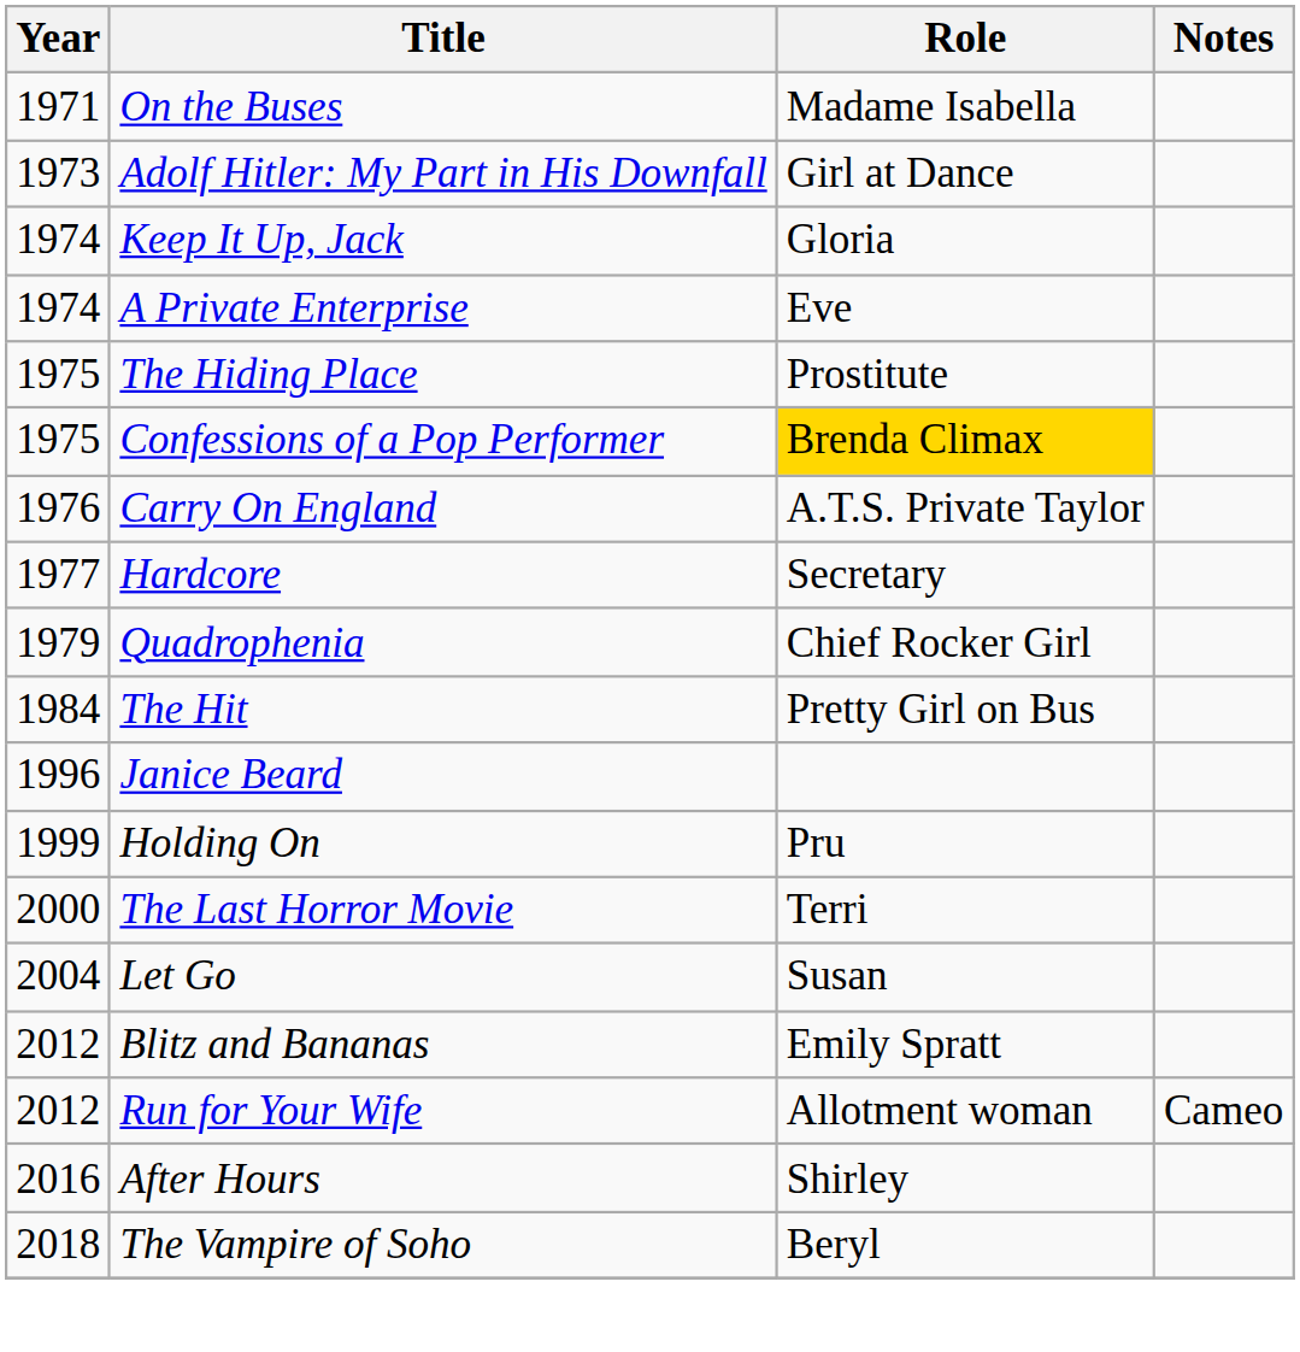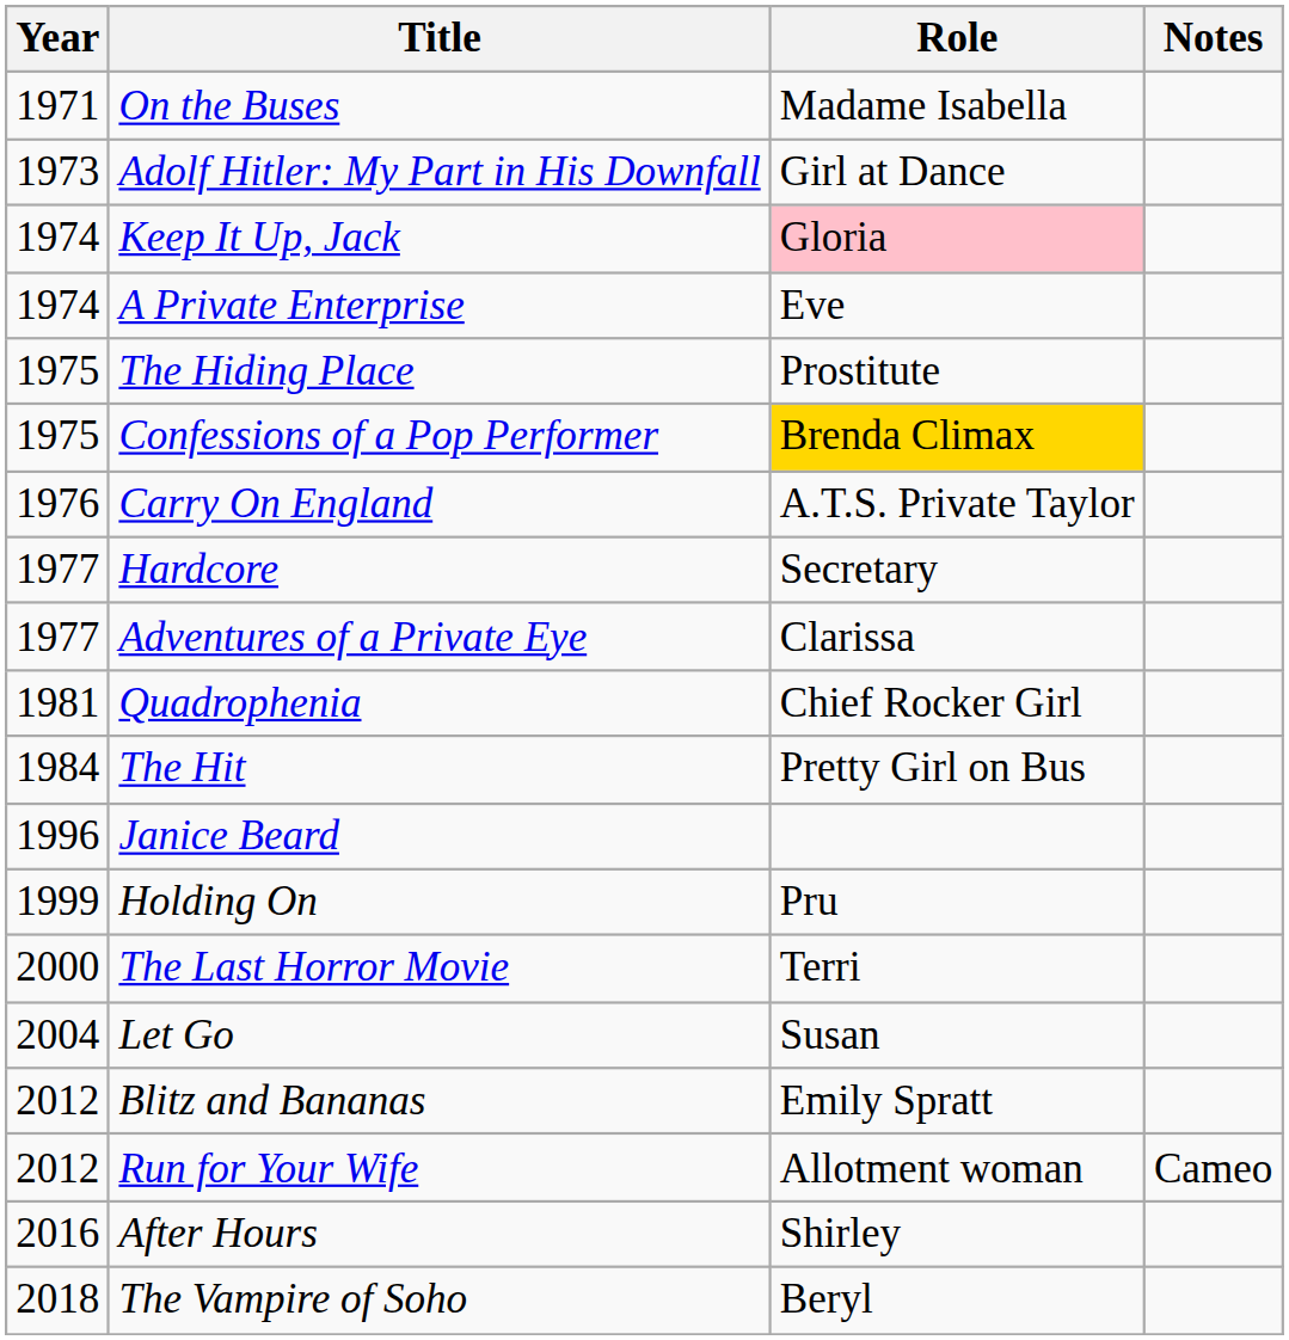 <table class="wikitable">
 <tr>
 <th>Year</th>
 <th>Title</th>
 <th>Role</th>
 <th>Notes</th>
 </tr>
 <tr>
 <td>1971</td>
 <td><em><a href='#'>On the Buses</a></em></td>
 <td>Madame Isabella</td>
 <td></td>
 </tr>
 <tr>
 <td>1973</td>
 <td><em><a href='#'>Adolf Hitler: My Part in His Downfall</a></em></td>
 <td>Girl at Dance</td>
 <td></td>
 </tr>
 <tr>
 <td>1974</td>
 <td><em><a href='#'>Keep It Up, Jack</a></em></td>
-<td>Gloria</td>
+<td style="background: pink;">Gloria</td>
 <td></td>
 </tr>
 <tr>
 <td>1974</td>
 <td><em><a href='#'>A Private Enterprise</a></em></td>
 <td>Eve</td>
 <td></td>
 </tr>
 <tr>
 <td>1975</td>
 <td><em><a href='#'>The Hiding Place</a></em></td>
 <td>Prostitute</td>
 <td></td>
 </tr>
 <tr>
 <td>1975</td>
 <td><em><a href='#'>Confessions of a Pop Performer</a></em></td>
 <td style="background: gold;">Brenda Climax</td>
 <td></td>
 </tr>
 <tr>
 <td>1976</td>
 <td><em><a href='#'>Carry On England</a></em></td>
 <td>A.T.S. Private Taylor</td>
 <td></td>
 </tr>
 <tr>
 <td>1977</td>
 <td><em><a href='#'>Hardcore</a></em></td>
 <td>Secretary</td>
 <td></td>
 </tr>
 <tr>
-<td>1979</td>
+<td>1977</td>
+<td><em><a href='#'>Adventures of a Private Eye</a></em></td>
+<td>Clarissa</td>
+<td></td>
+</tr>
+<tr>
+<td>1981</td>
 <td><em><a href='#'>Quadrophenia</a></em></td>
 <td>Chief Rocker Girl</td>
 <td></td>
 </tr>
 <tr>
 <td>1984</td>
 <td><em><a href='#'>The Hit</a></em></td>
 <td>Pretty Girl on Bus</td>
 <td></td>
 </tr>
 <tr>
 <td>1996</td>
 <td><em><a href='#'>Janice Beard</a></em></td>
 <td></td>
 <td></td>
 </tr>
 <tr>
 <td>1999</td>
 <td><em>Holding On</em></td>
 <td>Pru</td>
 <td></td>
 </tr>
 <tr>
 <td>2000</td>
 <td><em><a href='#'>The Last Horror Movie</a></em></td>
 <td>Terri</td>
 <td></td>
 </tr>
 <tr>
 <td>2004</td>
 <td><em>Let Go</em></td>
 <td>Susan</td>
 <td></td>
 </tr>
 <tr>
 <td>2012</td>
 <td><em>Blitz and Bananas</em></td>
 <td>Emily Spratt</td>
 <td></td>
 </tr>
 <tr>
 <td>2012</td>
 <td><em><a href='#'>Run for Your Wife</a></em></td>
 <td>Allotment woman</td>
 <td>Cameo</td>
 </tr>
 <tr>
 <td>2016</td>
 <td><em>After Hours</em></td>
 <td>Shirley</td>
 <td></td>
 </tr>
 <tr>
 <td>2018</td>
 <td><em>The Vampire of Soho</em></td>
 <td>Beryl</td>
 <td></td>
 </tr>
 <tr>
 </tr>
 </table>
